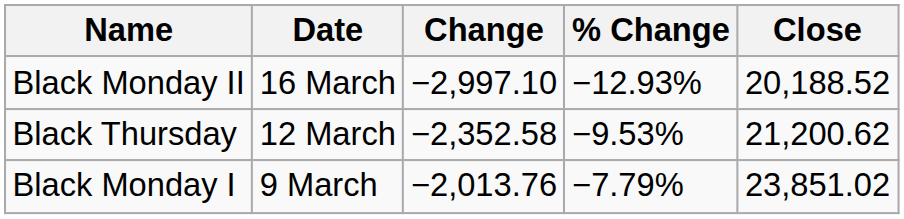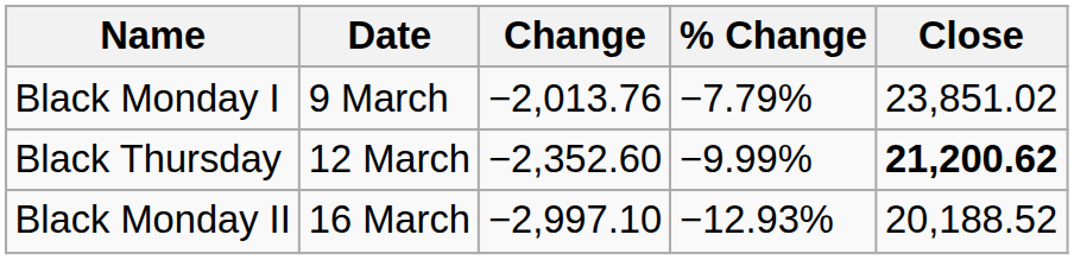 <table class="wikitable">
 <tr>
 <th>Name</th>
 <th>Date</th>
 <th>Change</th>
 <th>% Change</th>
 <th>Close</th>
 </tr>
 <tr>
+<td>Black Monday I</td>
+<td>9 March</td>
+<td>−2,013.76</td>
+<td>−7.79%</td>
+<td>23,851.02</td>
+</tr>
+<tr>
+<td>Black Thursday</td>
+<td>12 March</td>
+<td>−2,352.60</td>
+<td>−9.99%</td>
+<td><strong>21,200.62</strong></td>
+</tr>
+<tr>
 <td>Black Monday II</td>
 <td>16 March</td>
 <td>−2,997.10</td>
 <td>−12.93%</td>
 <td>20,188.52</td>
 </tr>
-<tr>
-<td>Black Thursday</td>
-<td>12 March</td>
-<td>−2,352.58</td>
-<td>−9.53%</td>
-<td>21,200.62</td>
-</tr>
-<tr>
-<td>Black Monday I</td>
-<td>9 March</td>
-<td>−2,013.76</td>
-<td>−7.79%</td>
-<td>23,851.02</td>
-</tr>
 </table>
